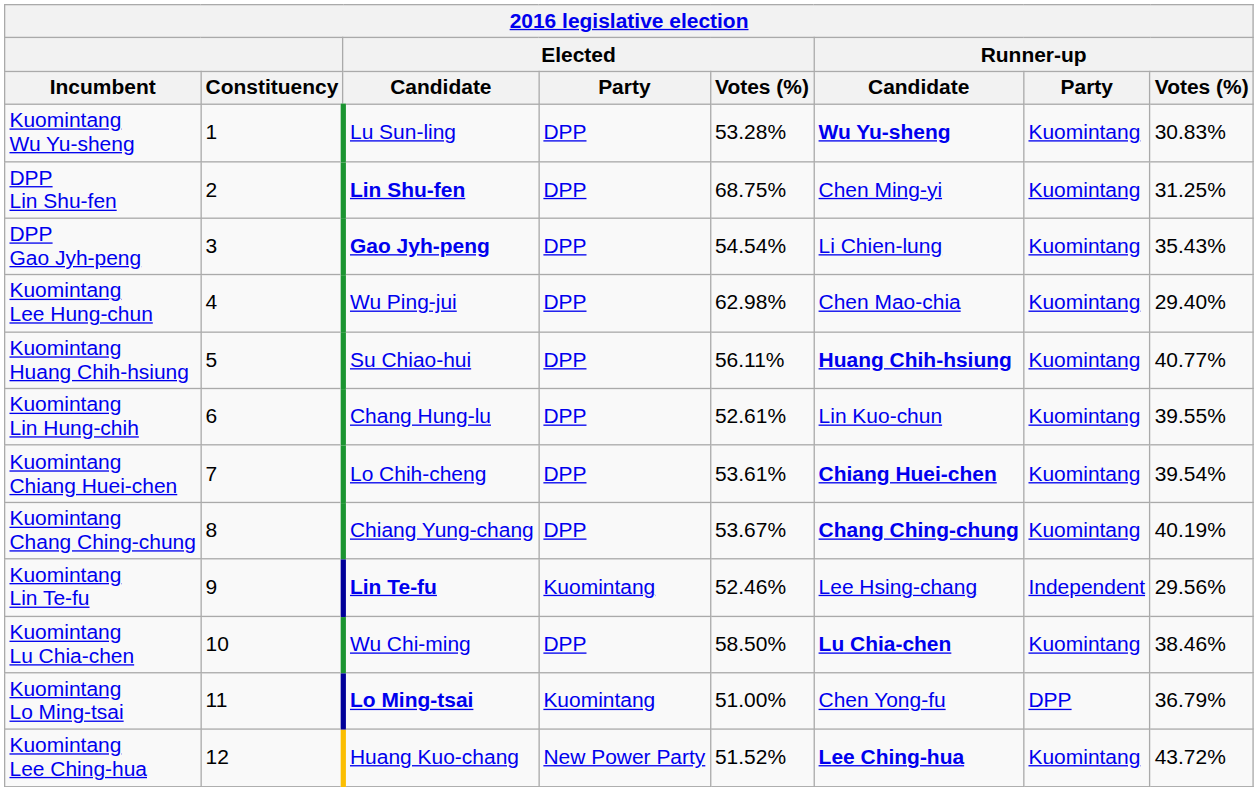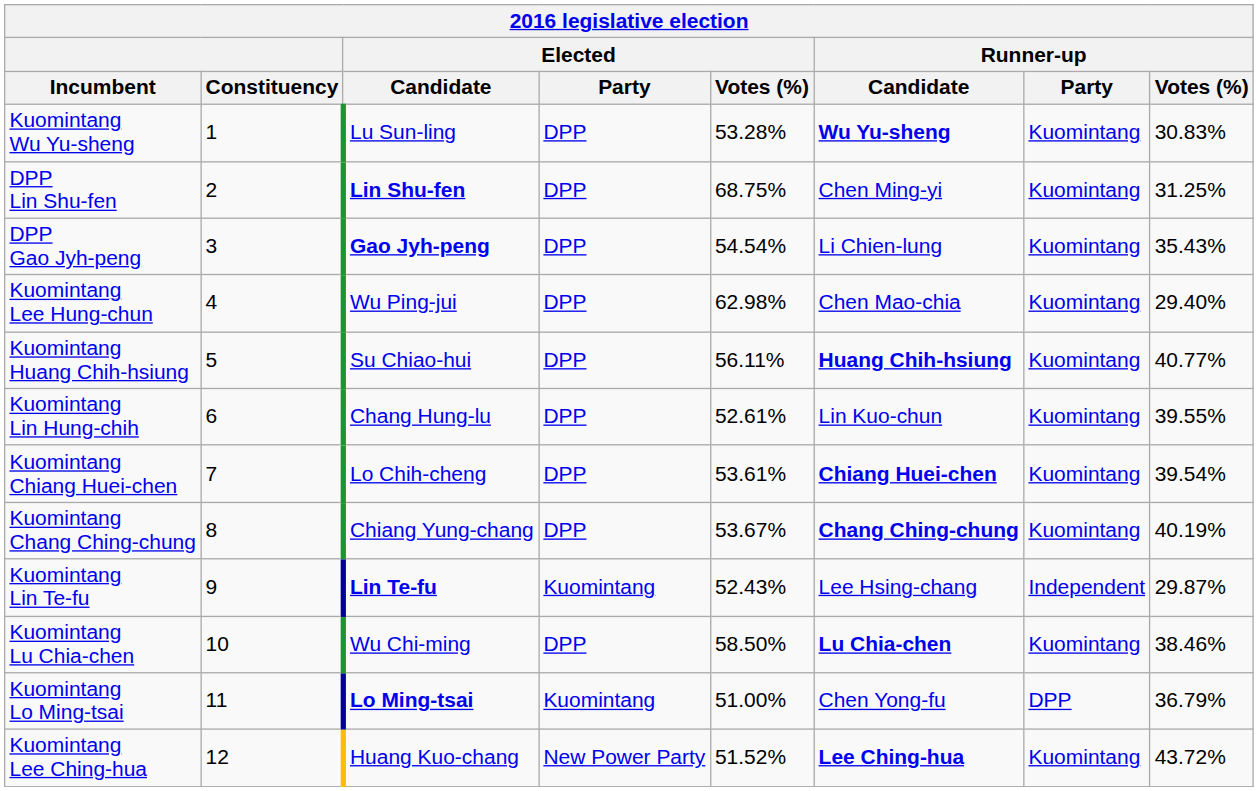 <table class="wikitable collapsible sortable">
 <tr>
 <th colspan=8><a href='#'>2016 legislative election</a></th>
 </tr>
 <tr>
 <th colspan=2> </th>
 <th colspan=3>Elected</th>
 <th colspan=3>Runner-up</th>
 </tr>
 <tr>
 <th>Incumbent</th>
 <th>Constituency</th>
 <th>Candidate</th>
 <th>Party</th>
 <th>Votes (%)</th>
 <th>Candidate</th>
 <th>Party</th>
 <th>Votes (%)</th>
 </tr>
 <tr>
 <td><a href='#'>Kuomintang</a><br><a href='#'>Wu Yu-sheng</a></td>
 <td style="border-right:4px solid #1B9431;">1</td>
 <td><a href='#'>Lu Sun-ling</a> </td>
 <td><a href='#'>DPP</a></td>
 <td>53.28%</td>
 <td><strong><a href='#'>Wu Yu-sheng</a></strong></td>
 <td><a href='#'>Kuomintang</a></td>
 <td>30.83%</td>
 </tr>
 <tr>
 <td><a href='#'>DPP</a><br><a href='#'>Lin Shu-fen</a></td>
 <td style="border-right:4px solid #1B9431;">2</td>
 <td><strong><a href='#'>Lin Shu-fen</a></strong> </td>
 <td><a href='#'>DPP</a></td>
 <td>68.75%</td>
 <td><a href='#'>Chen Ming-yi</a></td>
 <td><a href='#'>Kuomintang</a></td>
 <td>31.25%</td>
 </tr>
 <tr>
 <td><a href='#'>DPP</a><br><a href='#'>Gao Jyh-peng</a></td>
 <td style="border-right:4px solid #1B9431;">3</td>
 <td><strong><a href='#'>Gao Jyh-peng</a></strong> </td>
 <td><a href='#'>DPP</a></td>
 <td>54.54%</td>
 <td><a href='#'>Li Chien-lung</a></td>
 <td><a href='#'>Kuomintang</a></td>
 <td>35.43%</td>
 </tr>
 <tr>
 <td><a href='#'>Kuomintang</a><br><a href='#'>Lee Hung-chun</a></td>
 <td style="border-right:4px solid #1B9431;">4</td>
 <td><a href='#'>Wu Ping-jui</a> </td>
 <td><a href='#'>DPP</a></td>
 <td>62.98%</td>
 <td><a href='#'>Chen Mao-chia</a></td>
 <td><a href='#'>Kuomintang</a></td>
 <td>29.40%</td>
 </tr>
 <tr>
 <td><a href='#'>Kuomintang</a><br><a href='#'>Huang Chih-hsiung</a></td>
 <td style="border-right:4px solid #1B9431;">5</td>
 <td><a href='#'>Su Chiao-hui</a> </td>
 <td><a href='#'>DPP</a></td>
 <td>56.11%</td>
 <td><strong><a href='#'>Huang Chih-hsiung</a></strong></td>
 <td><a href='#'>Kuomintang</a></td>
 <td>40.77%</td>
 </tr>
 <tr>
 <td><a href='#'>Kuomintang</a><br><a href='#'>Lin Hung-chih</a></td>
 <td style="border-right:4px solid #1B9431;">6</td>
 <td><a href='#'>Chang Hung-lu</a> </td>
 <td><a href='#'>DPP</a></td>
 <td>52.61%</td>
 <td><a href='#'>Lin Kuo-chun</a></td>
 <td><a href='#'>Kuomintang</a></td>
 <td>39.55%</td>
 </tr>
 <tr>
 <td><a href='#'>Kuomintang</a><br><a href='#'>Chiang Huei-chen</a></td>
 <td style="border-right:4px solid #1B9431;">7</td>
 <td><a href='#'>Lo Chih-cheng</a> </td>
 <td><a href='#'>DPP</a></td>
 <td>53.61%</td>
 <td><strong><a href='#'>Chiang Huei-chen</a></strong></td>
 <td><a href='#'>Kuomintang</a></td>
 <td>39.54%</td>
 </tr>
 <tr>
 <td><a href='#'>Kuomintang</a><br><a href='#'>Chang Ching-chung</a></td>
 <td style="border-right:4px solid #1B9431;">8</td>
 <td><a href='#'>Chiang Yung-chang</a> </td>
 <td><a href='#'>DPP</a></td>
 <td>53.67%</td>
 <td><strong><a href='#'>Chang Ching-chung</a></strong></td>
 <td><a href='#'>Kuomintang</a></td>
 <td>40.19%</td>
 </tr>
 <tr>
 <td><a href='#'>Kuomintang</a><br><a href='#'>Lin Te-fu</a></td>
 <td style="border-right:4px solid #000099;">9</td>
 <td><strong><a href='#'>Lin Te-fu</a></strong> </td>
 <td><a href='#'>Kuomintang</a></td>
-<td>52.46%</td>
+<td>52.43%</td>
 <td><a href='#'>Lee Hsing-chang</a></td>
 <td><a href='#'>Independent</a></td>
-<td>29.56%</td>
+<td>29.87%</td>
 </tr>
 <tr>
 <td><a href='#'>Kuomintang</a><br><a href='#'>Lu Chia-chen</a></td>
 <td style="border-right:4px solid #1B9431;">10</td>
 <td><a href='#'>Wu Chi-ming</a> </td>
 <td><a href='#'>DPP</a></td>
 <td>58.50%</td>
 <td><strong><a href='#'>Lu Chia-chen</a></strong></td>
 <td><a href='#'>Kuomintang</a></td>
 <td>38.46%</td>
 </tr>
 <tr>
 <td><a href='#'>Kuomintang</a><br><a href='#'>Lo Ming-tsai</a></td>
 <td style="border-right:4px solid #000099;">11</td>
 <td><strong><a href='#'>Lo Ming-tsai</a></strong> </td>
 <td><a href='#'>Kuomintang</a></td>
 <td>51.00%</td>
 <td><a href='#'>Chen Yong-fu</a></td>
 <td><a href='#'>DPP</a></td>
 <td>36.79%</td>
 </tr>
 <tr>
 <td><a href='#'>Kuomintang</a><br><a href='#'>Lee Ching-hua</a></td>
 <td style="border-right:4px solid #FBBE01;">12</td>
 <td><a href='#'>Huang Kuo-chang</a> </td>
 <td><a href='#'>New Power Party</a></td>
 <td>51.52%</td>
 <td><strong><a href='#'>Lee Ching-hua</a></strong></td>
 <td><a href='#'>Kuomintang</a></td>
 <td>43.72%</td>
 </tr>
 </table>
